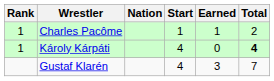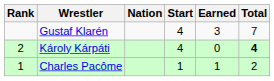 <table class="wikitable sortable" style="text-align:center;">
 <tr>
 <th>Rank</th>
 <th>Wrestler</th>
 <th>Nation</th>
 <th>Start</th>
 <th>Earned</th>
 <th>Total</th>
 </tr>
+<tr>
+<td></td>
+<td align=left><a href='#'>Gustaf Klarén</a></td>
+<td align=left></td>
+<td>4</td>
+<td>3</td>
+<td>7</td>
+</tr>
+<tr style="background:#cfc;">
+<td>2</td>
+<td align=left><a href='#'>Károly Kárpáti</a></td>
+<td align=left></td>
+<td>4</td>
+<td>0</td>
+<td><strong>4</strong></td>
+</tr>
 <tr style="background:#cfc;">
 <td>1</td>
 <td align=left><a href='#'>Charles Pacôme</a></td>
 <td align=left></td>
 <td>1</td>
 <td>1</td>
 <td>2</td>
 </tr>
-<tr style="background:#cfc;">
-<td>1</td>
-<td align=left><a href='#'>Károly Kárpáti</a></td>
-<td align=left></td>
-<td>4</td>
-<td>0</td>
-<td><strong>4</strong></td>
-</tr>
-<tr>
-<td></td>
-<td align=left><a href='#'>Gustaf Klarén</a></td>
-<td align=left></td>
-<td>4</td>
-<td>3</td>
-<td>7</td>
-</tr>
 </table>
